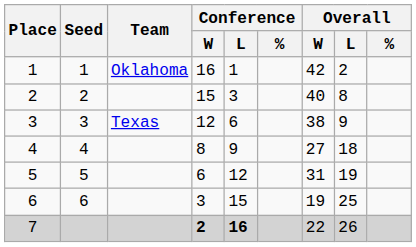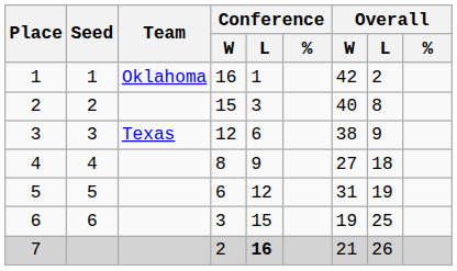 <table class="wikitable">
 <tr>
 <th rowspan ="2">Place</th>
 <th rowspan ="2">Seed</th>
 <th rowspan ="2">Team</th>
 <th colspan = "3">Conference</th>
 <th colspan = "3">Overall</th>
 </tr>
 <tr>
 <th scope="col" style="width: 20px;">W</th>
 <th scope="col" style="width: 20px;">L</th>
 <th scope="col" style="width: 30px;">%</th>
 <th scope="col" style="width: 20px;">W</th>
 <th scope="col" style="width: 20px;">L</th>
 <th scope="col" style="width: 30px;">%</th>
 </tr>
 <tr>
 <td style="text-align:center;">1</td>
 <td style="text-align:center;">1</td>
 <td><a href='#'>Oklahoma</a></td>
 <td>16</td>
 <td>1</td>
 <td></td>
 <td>42</td>
 <td>2</td>
 <td></td>
 </tr>
 <tr>
 <td style="text-align:center;">2</td>
 <td style="text-align:center;">2</td>
 <td></td>
 <td>15</td>
 <td>3</td>
 <td></td>
 <td>40</td>
 <td>8</td>
 <td></td>
 </tr>
 <tr>
 <td style="text-align:center;">3</td>
 <td style="text-align:center;">3</td>
 <td><a href='#'>Texas</a></td>
 <td>12</td>
 <td>6</td>
 <td></td>
 <td>38</td>
 <td>9</td>
 <td></td>
 </tr>
 <tr>
 <td style="text-align:center;">4</td>
 <td style="text-align:center;">4</td>
 <td></td>
 <td>8</td>
 <td>9</td>
 <td></td>
 <td>27</td>
 <td>18</td>
 <td></td>
 </tr>
 <tr>
 <td style="text-align:center;">5</td>
 <td style="text-align:center;">5</td>
 <td></td>
 <td>6</td>
 <td>12</td>
 <td></td>
 <td>31</td>
 <td>19</td>
 <td></td>
 </tr>
 <tr>
 <td style="text-align:center;">6</td>
 <td style="text-align:center;">6</td>
 <td></td>
 <td>3</td>
 <td>15</td>
 <td></td>
 <td>19</td>
 <td>25</td>
 <td></td>
 </tr>
 <tr bgcolor=#d3d3d3>
 <td style="text-align:center;">7</td>
 <td style="text-align:center;"></td>
 <td></td>
-<td><strong>2</strong></td>
+<td>2</td>
 <td><strong>16</strong></td>
 <td></td>
-<td>22</td>
+<td>21</td>
 <td>26</td>
 <td></td>
 </tr>
 </table>
